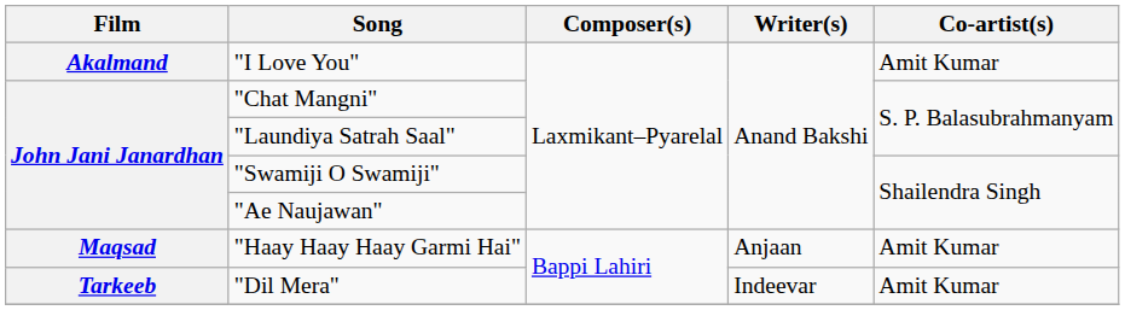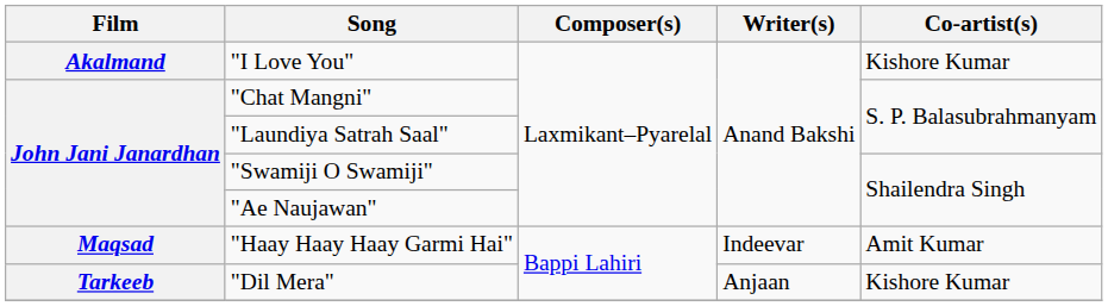 <table class="wikitable sortable">
 <tr>
 <th>Film</th>
 <th>Song</th>
 <th>Composer(s)</th>
 <th>Writer(s)</th>
 <th>Co-artist(s)</th>
 </tr>
 <tr>
 <th><em><a href='#'>Akalmand</a></em></th>
 <td>"I Love You"</td>
 <td rowspan=5>Laxmikant–Pyarelal</td>
 <td rowspan=5>Anand Bakshi</td>
-<td>Amit Kumar</td>
+<td>Kishore Kumar</td>
 </tr>
 <tr>
 <th rowspan="4"><em><a href='#'>John Jani Janardhan</a></em></th>
 <td>"Chat Mangni"</td>
 <td Rowspan=2>S. P. Balasubrahmanyam</td>
 </tr>
 <tr>
 <td>"Laundiya Satrah Saal"</td>
 </tr>
 <tr>
 <td>"Swamiji O Swamiji"</td>
 <td rowspan=2>Shailendra Singh</td>
 </tr>
 <tr>
 <td>"Ae Naujawan"</td>
 </tr>
 <tr>
 <th><em><a href='#'>Maqsad</a></em></th>
 <td>"Haay Haay Haay Garmi Hai"</td>
 <td rowspan=2><a href='#'>Bappi Lahiri</a></td>
-<td>Anjaan</td>
+<td>Indeevar</td>
 <td>Amit Kumar</td>
 </tr>
 <tr>
 <th><em><a href='#'>Tarkeeb</a></em></th>
 <td>"Dil Mera"</td>
-<td>Indeevar</td>
-<td>Amit Kumar</td>
+<td>Anjaan</td>
+<td>Kishore Kumar</td>
 </tr>
 <tr>
 </tr>
 </table>
